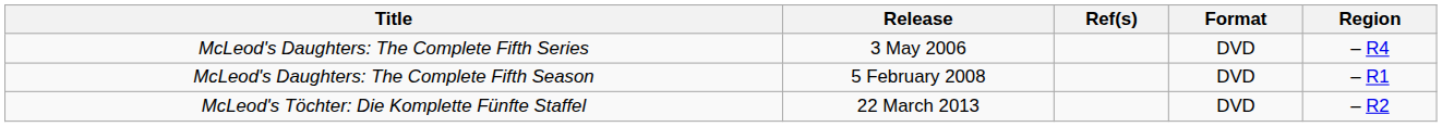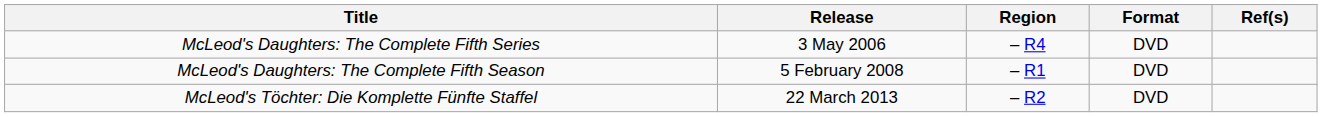 <table class="wikitable" style="width:99%; text-align:center;">
 <tr>
 <th>Title</th>
 <th>Release</th>
+<th>Region</th>
+<th>Format</th>
 <th>Ref(s)</th>
-<th>Format</th>
-<th>Region</th>
 </tr>
 <tr>
 <td><em>McLeod's Daughters: The Complete Fifth Series</em></td>
 <td>3 May 2006</td>
+<td> – <a href='#'>R4</a></td>
+<td>DVD</td>
 <td></td>
-<td>DVD</td>
-<td> – <a href='#'>R4</a></td>
 </tr>
 <tr>
 <td><em>McLeod's Daughters: The Complete Fifth Season</em></td>
 <td>5 February 2008</td>
+<td> – <a href='#'>R1</a></td>
+<td>DVD</td>
 <td></td>
-<td>DVD</td>
-<td> – <a href='#'>R1</a></td>
 </tr>
 <tr>
 <td><em>McLeod's Töchter: Die Komplette Fünfte Staffel</em></td>
 <td>22 March 2013</td>
+<td> – <a href='#'>R2</a></td>
+<td>DVD</td>
 <td></td>
-<td>DVD</td>
-<td> – <a href='#'>R2</a></td>
 </tr>
 </table>
